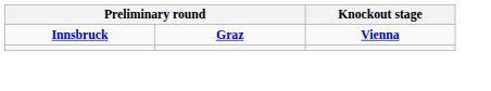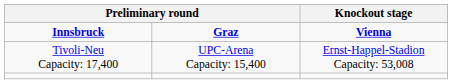 <table class="wikitable" style="text-align:center;">
 <tr>
 <th colspan=2>Preliminary round</th>
 <th>Knockout stage</th>
 </tr>
 <tr>
 <td width=20%><strong><a href='#'>Innsbruck</a></strong></td>
 <td width=20%><strong><a href='#'>Graz</a></strong></td>
 <td width=20%><strong><a href='#'>Vienna</a></strong></td>
 </tr>
 <tr>
+<td><a href='#'>Tivoli-Neu</a><br>Capacity: 17,400</td>
+<td><a href='#'>UPC-Arena</a><br>Capacity: 15,400</td>
+<td><a href='#'>Ernst-Happel-Stadion</a><br>Capacity: 53,008</td>
+</tr>
+<tr>
 <td></td>
 <td></td>
 <td></td>
 </tr>
 </table>
